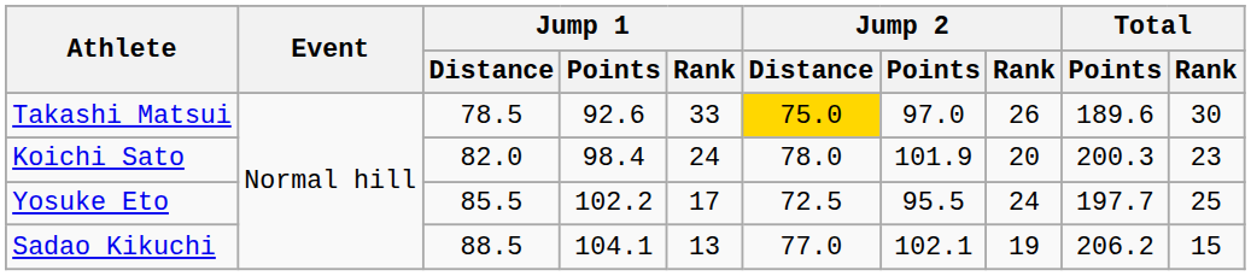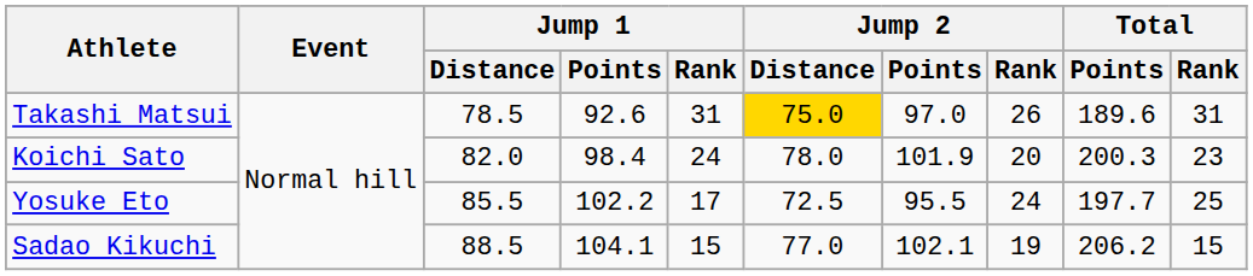 <table class="wikitable" style="font-size:90%">
 <tr>
 <th rowspan="2">Athlete</th>
 <th rowspan="2">Event</th>
 <th colspan="3">Jump 1</th>
 <th colspan="3">Jump 2</th>
 <th colspan="2">Total</th>
 </tr>
 <tr>
 <th>Distance</th>
 <th>Points</th>
 <th>Rank</th>
 <th>Distance</th>
 <th>Points</th>
 <th>Rank</th>
 <th>Points</th>
 <th>Rank</th>
 </tr>
 <tr>
 <td><a href='#'>Takashi Matsui</a></td>
 <td rowspan="4">Normal hill</td>
 <td align="center">78.5</td>
 <td align="center">92.6</td>
-<td align="center">33</td>
+<td align="center">31</td>
 <td align="center" style="background: gold;">75.0</td>
 <td align="center">97.0</td>
 <td align="center">26</td>
 <td align="center">189.6</td>
-<td align="center">30</td>
+<td align="center">31</td>
 </tr>
 <tr>
 <td><a href='#'>Koichi Sato</a></td>
 <td align="center">82.0</td>
 <td align="center">98.4</td>
 <td align="center">24</td>
 <td align="center">78.0</td>
 <td align="center">101.9</td>
 <td align="center">20</td>
 <td align="center">200.3</td>
 <td align="center">23</td>
 </tr>
 <tr>
 <td><a href='#'>Yosuke Eto</a></td>
 <td align="center">85.5</td>
 <td align="center">102.2</td>
 <td align="center">17</td>
 <td align="center">72.5</td>
 <td align="center">95.5</td>
 <td align="center">24</td>
 <td align="center">197.7</td>
 <td align="center">25</td>
 </tr>
 <tr>
 <td><a href='#'>Sadao Kikuchi</a></td>
 <td align="center">88.5</td>
 <td align="center">104.1</td>
-<td align="center">13</td>
+<td align="center">15</td>
 <td align="center">77.0</td>
 <td align="center">102.1</td>
 <td align="center">19</td>
 <td align="center">206.2</td>
 <td align="center">15</td>
 </tr>
 </table>
